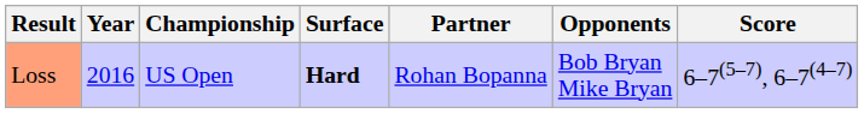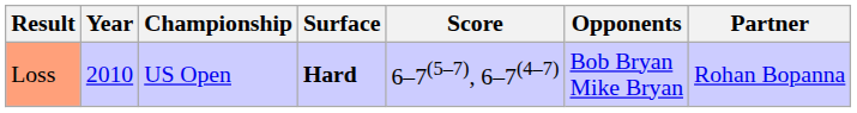 <table class="sortable wikitable">
 <tr>
 <th>Result</th>
 <th>Year</th>
 <th>Championship</th>
 <th>Surface</th>
+<th class="unsortable">Score</th>
+<th>Opponents</th>
 <th>Partner</th>
-<th>Opponents</th>
-<th class="unsortable">Score</th>
 </tr>
 <tr bgcolor=ccccff>
 <td bgcolor=ffa07a>Loss</td>
-<td><a href='#'>2016</a></td>
+<td><a href='#'>2010</a></td>
 <td><a href='#'>US Open</a></td>
 <td><strong>Hard</strong></td>
+<td>6–7<sup>(5–7)</sup>, 6–7<sup>(4–7)</sup></td>
+<td> <a href='#'>Bob Bryan</a><br> <a href='#'>Mike Bryan</a></td>
 <td> <a href='#'>Rohan Bopanna</a></td>
-<td> <a href='#'>Bob Bryan</a><br> <a href='#'>Mike Bryan</a></td>
-<td>6–7<sup>(5–7)</sup>, 6–7<sup>(4–7)</sup></td>
 </tr>
 </table>
